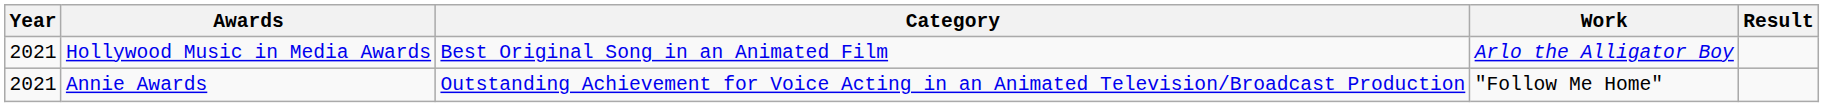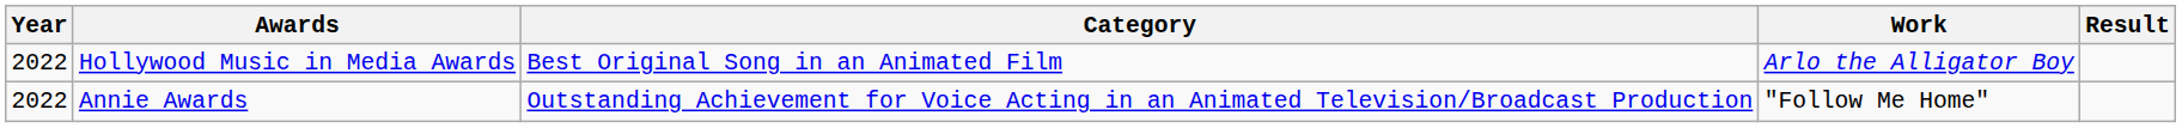 <table class="wikitable">
 <tr>
 <th>Year</th>
 <th>Awards</th>
 <th>Category</th>
 <th>Work</th>
 <th>Result</th>
 </tr>
 <tr>
-<td align="center">2021</td>
+<td align="center">2022</td>
 <td><a href='#'>Hollywood Music in Media Awards</a></td>
 <td><a href='#'>Best Original Song in an Animated Film</a></td>
 <td><em><a href='#'>Arlo the Alligator Boy</a></em></td>
 <td></td>
 </tr>
 <tr>
-<td align="center">2021</td>
+<td align="center">2022</td>
 <td><a href='#'>Annie Awards</a></td>
 <td><a href='#'>Outstanding Achievement for Voice Acting in an Animated Television/Broadcast Production</a></td>
 <td>"Follow Me Home" </td>
 <td></td>
 </tr>
 </table>
